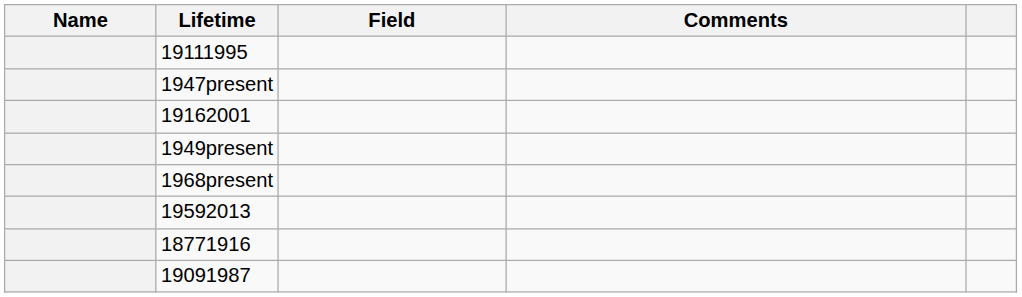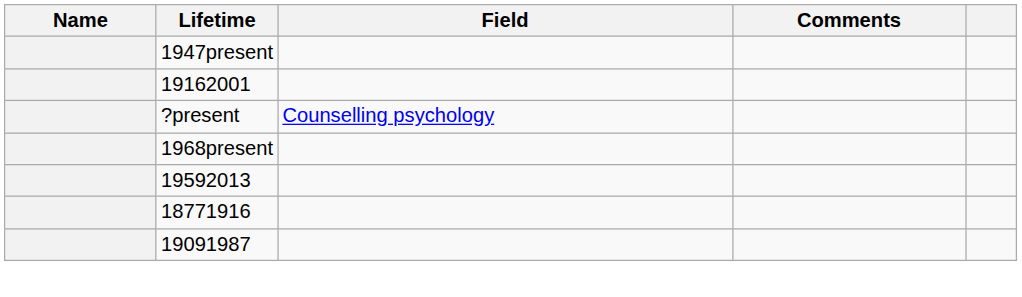 <table class="sortable wikitable plainrowheaders">
 <tr>
 <th width="15%" scope="col">Name</th>
 <th width="12%" scope="col">Lifetime</th>
 <th>Field</th>
 <th>Comments</th>
 <th class="unsortable" width="5%" scope="col"></th>
-</tr>
-<tr style="vertical-align: top;">
-<th scope="row"></th>
-<td>19111995</td>
-<td></td>
-<td></td>
-<td align="center"></td>
 </tr>
 <tr style="vertical-align: top;">
 <th scope="row"></th>
 <td>1947present</td>
 <td></td>
 <td></td>
 <td align="center"></td>
 </tr>
 <tr style="vertical-align: top;">
 <th scope="row"></th>
 <td>19162001</td>
 <td></td>
 <td></td>
 <td align="center"></td>
 </tr>
 <tr style="vertical-align: top;">
 <th scope="row"></th>
-<td>1949present</td>
-<td></td>
+<td>?present</td>
+<td><a href='#'>Counselling psychology</a></td>
 <td></td>
 <td align="center"></td>
 </tr>
 <tr style="vertical-align: top;">
 <th scope="row"></th>
 <td>1968present</td>
 <td></td>
 <td></td>
 <td align="center"></td>
 </tr>
 <tr style="vertical-align: top;">
 <th scope="row"></th>
 <td>19592013</td>
 <td></td>
 <td></td>
 <td align="center"></td>
 </tr>
 <tr style="vertical-align: top;">
 <th scope="row"></th>
 <td>18771916</td>
 <td></td>
 <td></td>
 <td align="center"></td>
 </tr>
 <tr style="vertical-align: top;">
 <th scope="row"></th>
 <td>19091987</td>
 <td></td>
 <td></td>
 <td align="center"></td>
 </tr>
 </table>
